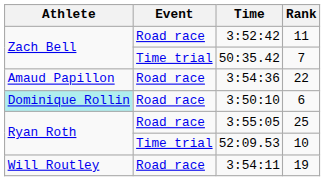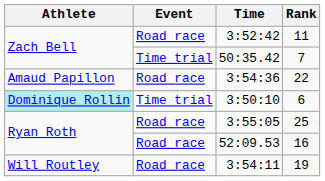 <table class=wikitable style="font-size:90%">
 <tr>
 <th>Athlete</th>
 <th>Event</th>
 <th>Time</th>
 <th>Rank</th>
 </tr>
 <tr>
 <td rowspan="2"><a href='#'>Zach Bell</a></td>
 <td><a href='#'>Road race</a></td>
 <td align=right>3:52:42</td>
 <td align=center>11</td>
 </tr>
 <tr>
 <td><a href='#'>Time trial</a></td>
 <td align=right>50:35.42</td>
 <td align=center>7</td>
 </tr>
 <tr>
 <td><a href='#'>Amaud Papillon</a></td>
 <td><a href='#'>Road race</a></td>
 <td align=right>3:54:36</td>
 <td align=center>22</td>
 </tr>
 <tr>
 <td style="background: paleturquoise;"><a href='#'>Dominique Rollin</a></td>
-<td><a href='#'>Road race</a></td>
+<td><a href='#'>Time trial</a></td>
 <td align=right>3:50:10</td>
 <td align=center>6</td>
 </tr>
 <tr>
 <td rowspan="2"><a href='#'>Ryan Roth</a></td>
 <td><a href='#'>Road race</a></td>
 <td align=right>3:55:05</td>
 <td align=center>25</td>
 </tr>
 <tr>
-<td><a href='#'>Time trial</a></td>
+<td><a href='#'>Road race</a></td>
 <td align=right>52:09.53</td>
-<td align=center>10</td>
+<td align=center>16</td>
 </tr>
 <tr>
 <td><a href='#'>Will Routley</a></td>
 <td><a href='#'>Road race</a></td>
 <td align=right>3:54:11</td>
 <td align=center>19</td>
 </tr>
 </table>
